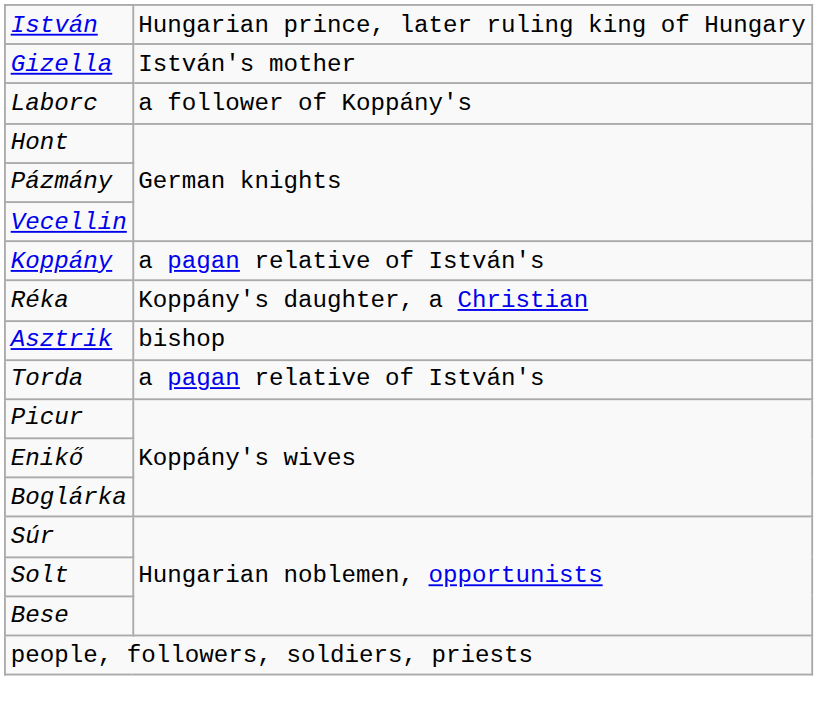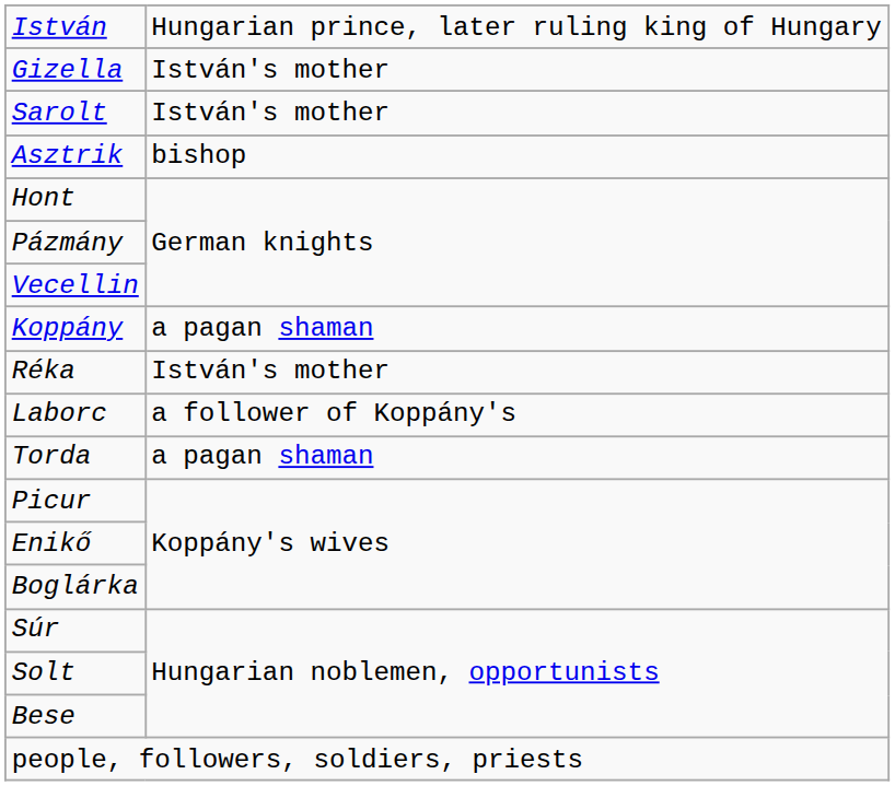 <table class="wikitable" style="text-align:left">
 <tr>
 <td><em><a href='#'>István</a></em></td>
 <td>Hungarian prince, later ruling king of Hungary</td>
 </tr>
 <tr>
 <td><em><a href='#'>Gizella</a></em></td>
 <td>István's mother</td>
 </tr>
 <tr>
-<td><em>Laborc</em></td>
-<td>a follower of Koppány's</td>
+<td><em><a href='#'>Sarolt</a></em></td>
+<td>István's mother</td>
+</tr>
+<tr>
+<td><em><a href='#'>Asztrik</a></em></td>
+<td>bishop</td>
 </tr>
 <tr>
 <td><em>Hont</em></td>
 <td rowspan=3>German knights</td>
 </tr>
 <tr>
 <td><em>Pázmány</em></td>
 </tr>
 <tr>
 <td><em><a href='#'>Vecellin</a></em></td>
 </tr>
 <tr>
 <td><em><a href='#'>Koppány</a></em></td>
-<td>a <a href='#'>pagan</a> relative of István's</td>
+<td>a pagan <a href='#'>shaman</a></td>
 </tr>
 <tr>
 <td><em>Réka</em></td>
-<td>Koppány's daughter, a <a href='#'>Christian</a></td>
+<td>István's mother</td>
 </tr>
 <tr>
-<td><em><a href='#'>Asztrik</a></em></td>
-<td>bishop</td>
+<td><em>Laborc</em></td>
+<td>a follower of Koppány's</td>
 </tr>
 <tr>
 <td><em>Torda</em></td>
-<td>a <a href='#'>pagan</a> relative of István's</td>
+<td>a pagan <a href='#'>shaman</a></td>
 </tr>
 <tr>
 <td><em>Picur</em></td>
 <td rowspan=3>Koppány's wives</td>
 </tr>
 <tr>
 <td><em>Enikő</em></td>
 </tr>
 <tr>
 <td><em>Boglárka</em></td>
 </tr>
 <tr>
 <td><em>Súr</em></td>
 <td rowspan=3>Hungarian noblemen, <a href='#'>opportunists</a></td>
 </tr>
 <tr>
 <td><em>Solt</em></td>
 </tr>
 <tr>
 <td><em>Bese</em></td>
 </tr>
 <tr>
 <td colspan=2>people, followers, soldiers, priests</td>
 </tr>
 </table>
